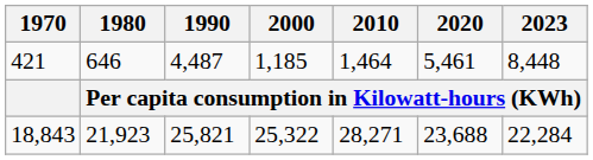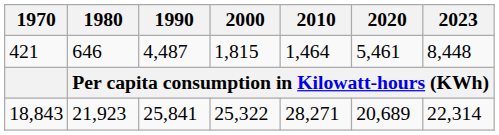 <table class="wikitable">
 <tr>
 <th>1970</th>
 <th>1980</th>
 <th>1990</th>
 <th>2000</th>
 <th>2010</th>
 <th>2020</th>
 <th>2023</th>
 </tr>
 <tr>
 <td>421</td>
 <td>646</td>
 <td>4,487</td>
-<td>1,185</td>
+<td>1,815</td>
 <td>1,464</td>
 <td>5,461</td>
 <td>8,448</td>
 </tr>
 <tr>
 <th></th>
 <th colspan="6">Per capita consumption in <a href='#'>Kilowatt-hours</a> (KWh)</th>
 </tr>
 <tr>
 <td>18,843</td>
 <td>21,923</td>
-<td>25,821</td>
+<td>25,841</td>
 <td>25,322</td>
 <td>28,271</td>
-<td>23,688</td>
-<td>22,284</td>
+<td>20,689</td>
+<td>22,314</td>
 </tr>
 </table>
